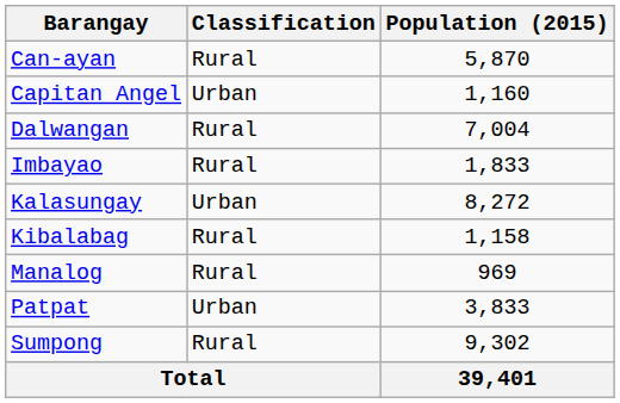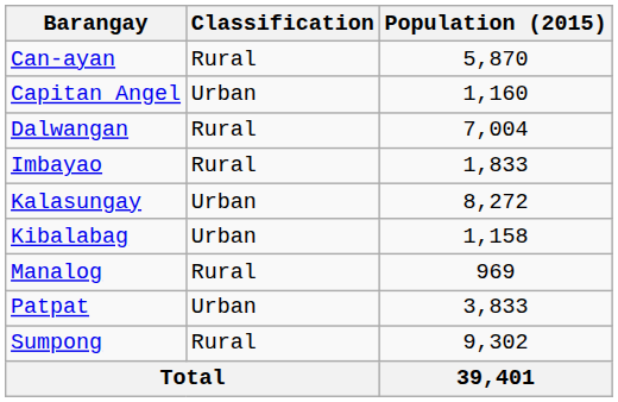 <table class="wikitable sortable">
 <tr>
 <th>Barangay</th>
 <th>Classification</th>
 <th>Population (2015)</th>
 </tr>
 <tr>
 <td><a href='#'>Can-ayan</a></td>
 <td>Rural</td>
 <td align="center">5,870</td>
 </tr>
 <tr>
 <td><a href='#'>Capitan Angel</a></td>
 <td>Urban</td>
 <td align="center">1,160</td>
 </tr>
 <tr>
 <td><a href='#'>Dalwangan</a></td>
 <td>Rural</td>
 <td align="center">7,004</td>
 </tr>
 <tr>
 <td><a href='#'>Imbayao</a></td>
 <td>Rural</td>
 <td align="center">1,833</td>
 </tr>
 <tr>
 <td><a href='#'>Kalasungay</a></td>
 <td>Urban</td>
 <td align="center">8,272</td>
 </tr>
 <tr>
 <td><a href='#'>Kibalabag</a></td>
-<td>Rural</td>
+<td>Urban</td>
 <td align="center">1,158</td>
 </tr>
 <tr>
 <td><a href='#'>Manalog</a></td>
 <td>Rural</td>
 <td align="center">969</td>
 </tr>
 <tr>
 <td><a href='#'>Patpat</a></td>
 <td>Urban</td>
 <td align="center">3,833</td>
 </tr>
 <tr>
 <td><a href='#'>Sumpong</a></td>
 <td>Rural</td>
 <td align="center">9,302</td>
 </tr>
 <tr>
 <th colspan="2">Total</th>
 <th>39,401</th>
 </tr>
 </table>
